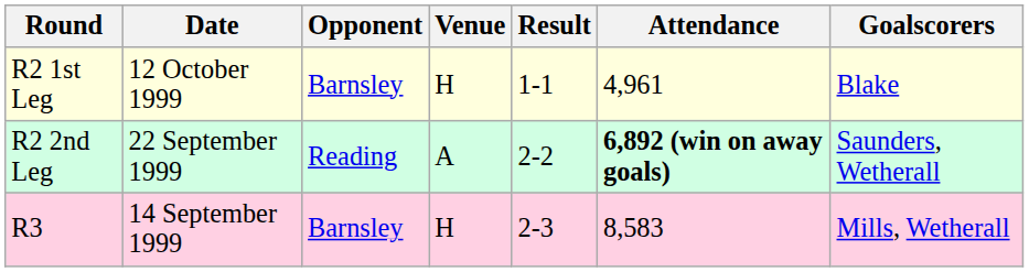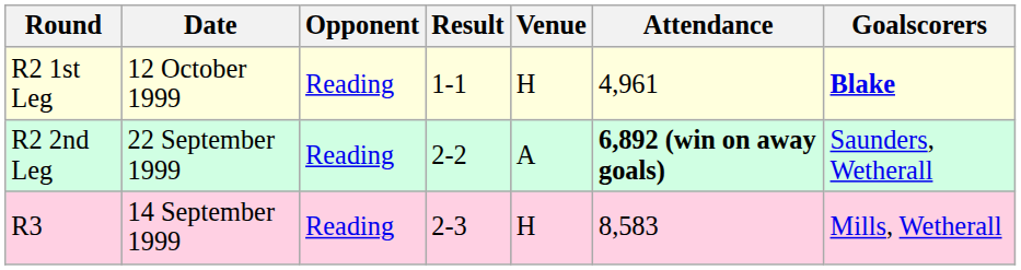 <table class="wikitable">
 <tr>
 <th>Round</th>
 <th>Date</th>
 <th>Opponent</th>
+<th>Result</th>
 <th>Venue</th>
-<th>Result</th>
 <th>Attendance</th>
 <th>Goalscorers</th>
 </tr>
 <tr style="background-color: #ffffdd;">
 <td>R2 1st Leg</td>
 <td>12 October 1999</td>
-<td><a href='#'>Barnsley</a></td>
+<td><a href='#'>Reading</a></td>
+<td>1-1</td>
 <td>H</td>
-<td>1-1</td>
 <td>4,961</td>
-<td><a href='#'>Blake</a></td>
+<td><strong><a href='#'>Blake</a></strong></td>
 </tr>
 <tr style="background-color: #d0ffe3;">
 <td>R2 2nd Leg</td>
 <td>22 September 1999</td>
 <td><a href='#'>Reading</a></td>
+<td>2-2</td>
 <td>A</td>
-<td>2-2</td>
 <td><strong>6,892 (win on away goals)</strong></td>
 <td><a href='#'>Saunders</a>, <a href='#'>Wetherall</a></td>
 </tr>
 <tr style="background-color: #ffd0e3;">
 <td>R3</td>
 <td>14 September 1999</td>
-<td><a href='#'>Barnsley</a></td>
+<td><a href='#'>Reading</a></td>
+<td>2-3</td>
 <td>H</td>
-<td>2-3</td>
 <td>8,583</td>
 <td><a href='#'>Mills</a>, <a href='#'>Wetherall</a></td>
 </tr>
 </table>
